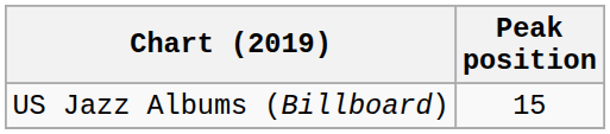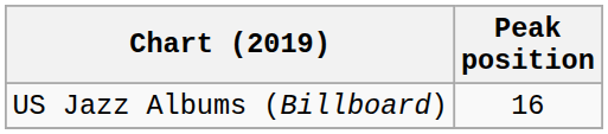 <table class=wikitable>
 <tr>
 <th>Chart (2019)</th>
 <th>Peak<br>position</th>
 </tr>
 <tr>
 <td>US Jazz Albums (<em>Billboard</em>)</td>
-<td align=center>15</td>
+<td align=center>16</td>
 </tr>
 <tr>
 </tr>
 </table>
